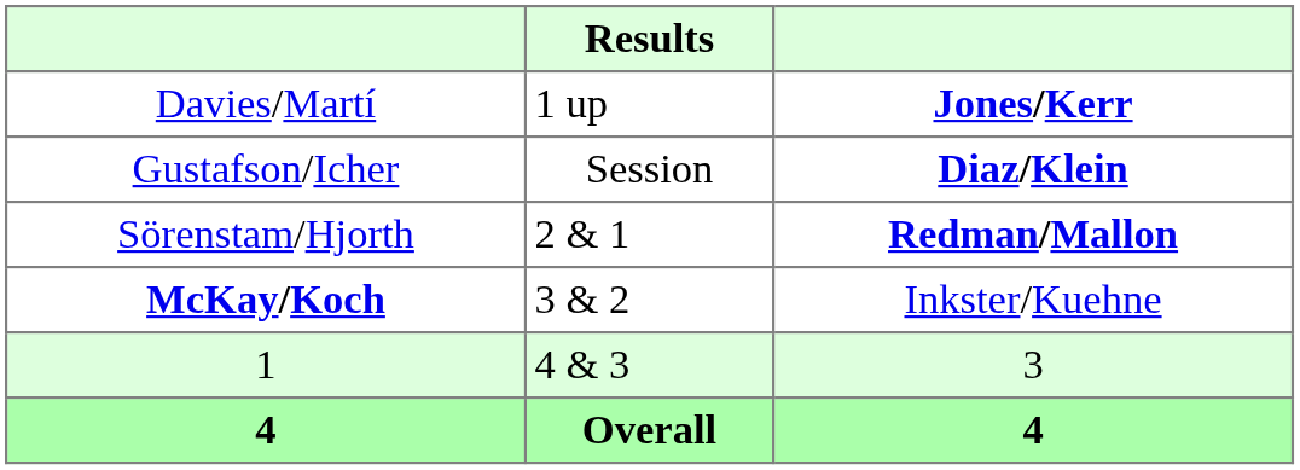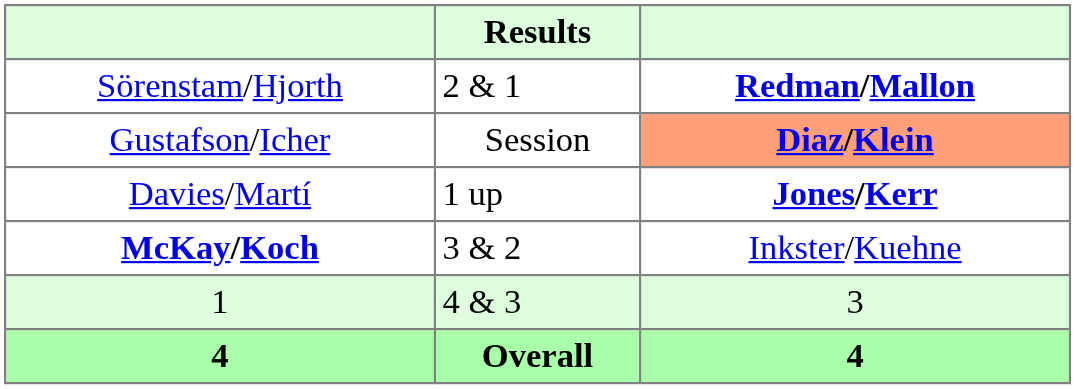 <table border="1" cellpadding="3" style="border-collapse:collapse; text-align:center;">
 <tr style="background:#dfd;">
 <th style="width:12em;"></th>
 <th style="width:5.5em;">Results</th>
 <th style="width:12em;"></th>
 </tr>
 <tr>
-<td><a href='#'>Davies</a>/<a href='#'>Martí</a></td>
-<td align=left> 1 up</td>
-<td><strong><a href='#'>Jones</a>/<a href='#'>Kerr</a></strong></td>
+<td><a href='#'>Sörenstam</a>/<a href='#'>Hjorth</a></td>
+<td align=left> 2 & 1</td>
+<td><strong><a href='#'>Redman</a>/<a href='#'>Mallon</a></strong></td>
 </tr>
 <tr>
 <td><a href='#'>Gustafson</a>/<a href='#'>Icher</a></td>
 <td>Session</td>
-<td><strong><a href='#'>Diaz</a>/<a href='#'>Klein</a></strong></td>
+<td style="background: lightsalmon;"><strong><a href='#'>Diaz</a>/<a href='#'>Klein</a></strong></td>
 </tr>
 <tr>
-<td><a href='#'>Sörenstam</a>/<a href='#'>Hjorth</a></td>
-<td align=left> 2 & 1</td>
-<td><strong><a href='#'>Redman</a>/<a href='#'>Mallon</a></strong></td>
+<td><a href='#'>Davies</a>/<a href='#'>Martí</a></td>
+<td align=left> 1 up</td>
+<td><strong><a href='#'>Jones</a>/<a href='#'>Kerr</a></strong></td>
 </tr>
 <tr>
 <td><strong><a href='#'>McKay</a>/<a href='#'>Koch</a></strong></td>
 <td align=left> 3 & 2</td>
 <td><a href='#'>Inkster</a>/<a href='#'>Kuehne</a></td>
 </tr>
 <tr style="background:#dfd;">
 <td>1</td>
 <td align=left> 4 & 3</td>
 <td>3</td>
 </tr>
 <tr style="background:#afa;">
 <th>4</th>
 <th>Overall</th>
 <th>4</th>
 </tr>
 </table>
